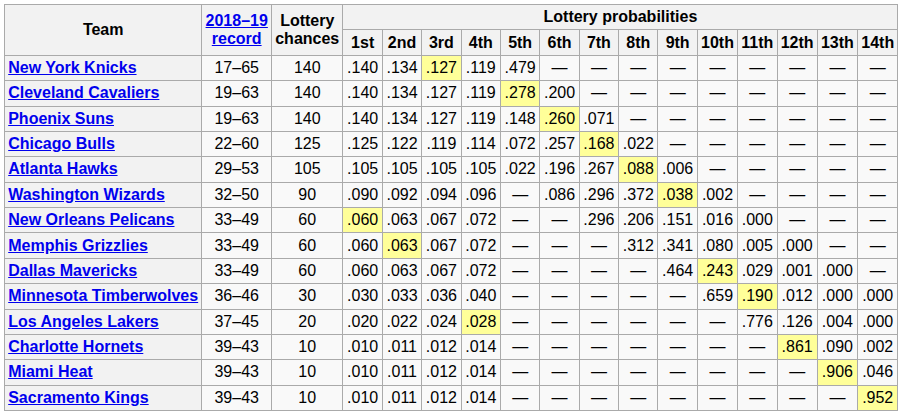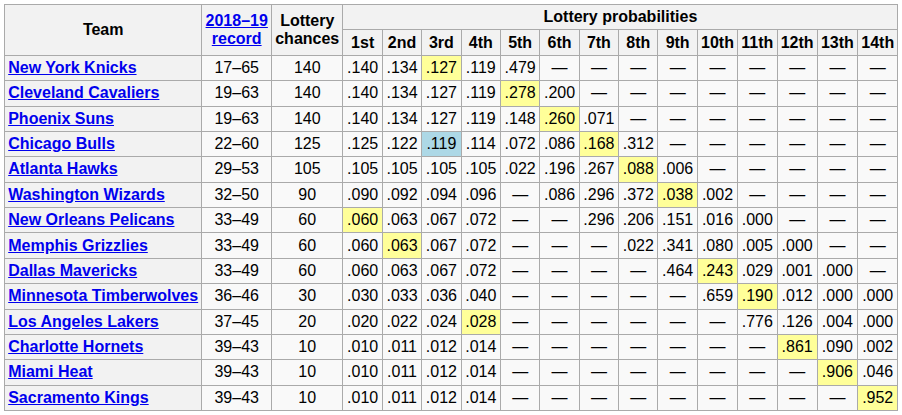 <table class="wikitable plainrowheaders" style="text-align:center">
 <tr>
 <th scope="col" rowspan="2">Team</th>
 <th scope="col" rowspan="2"><a href='#'>2018–19<br>record</a></th>
 <th scope="col" rowspan="2">Lottery<br>chances</th>
 <th scope="col" colspan="14">Lottery probabilities</th>
 </tr>
 <tr>
 <th>1st</th>
 <th>2nd</th>
 <th>3rd</th>
 <th>4th</th>
 <th>5th</th>
 <th>6th</th>
 <th>7th</th>
 <th>8th</th>
 <th>9th</th>
 <th>10th</th>
 <th>11th</th>
 <th>12th</th>
 <th>13th</th>
 <th>14th</th>
 </tr>
 <tr>
 <th scope="row" style="text-align:left;"><a href='#'>New York Knicks</a></th>
 <td>17–65</td>
 <td>140</td>
 <td>.140</td>
 <td>.134</td>
 <td style="background:#ff9; width:2em; text-align:center;">.127</td>
 <td>.119</td>
 <td>.479</td>
 <td>—</td>
 <td>—</td>
 <td>—</td>
 <td>—</td>
 <td>—</td>
 <td>—</td>
 <td>—</td>
 <td>—</td>
 <td>—</td>
 </tr>
 <tr>
 <th scope="row" style="text-align:left;"><a href='#'>Cleveland Cavaliers</a></th>
 <td>19–63</td>
 <td>140</td>
 <td>.140</td>
 <td>.134</td>
 <td>.127</td>
 <td>.119</td>
 <td style="background:#ff9; width:2em; text-align:center;">.278</td>
 <td>.200</td>
 <td>—</td>
 <td>—</td>
 <td>—</td>
 <td>—</td>
 <td>—</td>
 <td>—</td>
 <td>—</td>
 <td>—</td>
 </tr>
 <tr>
 <th scope="row" style="text-align:left;"><a href='#'>Phoenix Suns</a></th>
 <td>19–63</td>
 <td>140</td>
 <td>.140</td>
 <td>.134</td>
 <td>.127</td>
 <td>.119</td>
 <td>.148</td>
 <td style="background:#ff9; width:2em; text-align:center;">.260</td>
 <td>.071</td>
 <td>—</td>
 <td>—</td>
 <td>—</td>
 <td>—</td>
 <td>—</td>
 <td>—</td>
 <td>—</td>
 </tr>
 <tr>
 <th scope="row" style="text-align:left;"><a href='#'>Chicago Bulls</a></th>
 <td>22–60</td>
 <td>125</td>
 <td>.125</td>
 <td>.122</td>
-<td>.119</td>
+<td style="background: lightblue;">.119</td>
 <td>.114</td>
 <td>.072</td>
-<td>.257</td>
+<td>.086</td>
 <td style="background:#ff9; width:2em; text-align:center;">.168</td>
-<td>.022</td>
+<td>.312</td>
 <td>—</td>
 <td>—</td>
 <td>—</td>
 <td>—</td>
 <td>—</td>
 <td>—</td>
 </tr>
 <tr>
 <th scope="row" style="text-align:left;"><a href='#'>Atlanta Hawks</a></th>
 <td>29–53</td>
 <td>105</td>
 <td>.105</td>
 <td>.105</td>
 <td>.105</td>
 <td>.105</td>
 <td>.022</td>
 <td>.196</td>
 <td>.267</td>
 <td style="background:#ff9; width:2em; text-align:center;">.088</td>
 <td>.006</td>
 <td>—</td>
 <td>—</td>
 <td>—</td>
 <td>—</td>
 <td>—</td>
 </tr>
 <tr>
 <th scope="row" style="text-align:left;"><a href='#'>Washington Wizards</a></th>
 <td>32–50</td>
 <td>90</td>
 <td>.090</td>
 <td>.092</td>
 <td>.094</td>
 <td>.096</td>
 <td>—</td>
 <td>.086</td>
 <td>.296</td>
 <td>.372</td>
 <td style="background:#ff9; width:2em; text-align:center;">.038</td>
 <td>.002</td>
 <td>—</td>
 <td>—</td>
 <td>—</td>
 <td>—</td>
 </tr>
 <tr>
 <th scope="row" style="text-align:left;"><a href='#'>New Orleans Pelicans</a></th>
 <td>33–49</td>
 <td>60</td>
 <td style="background:#ff9; width:2em; text-align:center;">.060</td>
 <td>.063</td>
 <td>.067</td>
 <td>.072</td>
 <td>—</td>
 <td>—</td>
 <td>.296</td>
 <td>.206</td>
 <td>.151</td>
 <td>.016</td>
 <td>.000</td>
 <td>—</td>
 <td>—</td>
 <td>—</td>
 </tr>
 <tr>
 <th scope="row" style="text-align:left;"><a href='#'>Memphis Grizzlies</a></th>
 <td>33–49</td>
 <td>60</td>
 <td>.060</td>
 <td style="background:#ff9; width:2em; text-align:center;">.063</td>
 <td>.067</td>
 <td>.072</td>
 <td>—</td>
 <td>—</td>
 <td>—</td>
-<td>.312</td>
+<td>.022</td>
 <td>.341</td>
 <td>.080</td>
 <td>.005</td>
 <td>.000</td>
 <td>—</td>
 <td>—</td>
 </tr>
 <tr>
 <th scope="row" style="text-align:left;"><a href='#'>Dallas Mavericks</a></th>
 <td>33–49</td>
 <td>60</td>
 <td>.060</td>
 <td>.063</td>
 <td>.067</td>
 <td>.072</td>
 <td>—</td>
 <td>—</td>
 <td>—</td>
 <td>—</td>
 <td>.464</td>
 <td style="background:#ff9; width:2em; text-align:center;">.243</td>
 <td>.029</td>
 <td>.001</td>
 <td>.000</td>
 <td>—</td>
 </tr>
 <tr>
 <th scope="row" style="text-align:left;"><a href='#'>Minnesota Timberwolves</a></th>
 <td>36–46</td>
 <td>30</td>
 <td>.030</td>
 <td>.033</td>
 <td>.036</td>
 <td>.040</td>
 <td>—</td>
 <td>—</td>
 <td>—</td>
 <td>—</td>
 <td>—</td>
 <td>.659</td>
 <td style="background:#ff9; width:2em; text-align:center;">.190</td>
 <td>.012</td>
 <td>.000</td>
 <td>.000</td>
 </tr>
 <tr>
 <th scope="row" style="text-align:left;"><a href='#'>Los Angeles Lakers</a></th>
 <td>37–45</td>
 <td>20</td>
 <td>.020</td>
 <td>.022</td>
 <td>.024</td>
 <td style="background:#ff9; width:2em; text-align:center;">.028</td>
 <td>—</td>
 <td>—</td>
 <td>—</td>
 <td>—</td>
 <td>—</td>
 <td>—</td>
 <td>.776</td>
 <td>.126</td>
 <td>.004</td>
 <td>.000</td>
 </tr>
 <tr>
 <th scope="row" style="text-align:left;"><a href='#'>Charlotte Hornets</a></th>
 <td>39–43</td>
 <td>10</td>
 <td>.010</td>
 <td>.011</td>
 <td>.012</td>
 <td>.014</td>
 <td>—</td>
 <td>—</td>
 <td>—</td>
 <td>—</td>
 <td>—</td>
 <td>—</td>
 <td>—</td>
 <td style="background:#ff9; width:2em; text-align:center;">.861</td>
 <td>.090</td>
 <td>.002</td>
 </tr>
 <tr>
 <th scope="row" style="text-align:left;"><a href='#'>Miami Heat</a></th>
 <td>39–43</td>
 <td>10</td>
 <td>.010</td>
 <td>.011</td>
 <td>.012</td>
 <td>.014</td>
 <td>—</td>
 <td>—</td>
 <td>—</td>
 <td>—</td>
 <td>—</td>
 <td>—</td>
 <td>—</td>
 <td>—</td>
 <td style="background:#ff9; width:2em; text-align:center;">.906</td>
 <td>.046</td>
 </tr>
 <tr>
 <th scope="row" style="text-align:left;"><a href='#'>Sacramento Kings</a></th>
 <td>39–43</td>
 <td>10</td>
 <td>.010</td>
 <td>.011</td>
 <td>.012</td>
 <td>.014</td>
 <td>—</td>
 <td>—</td>
 <td>—</td>
 <td>—</td>
 <td>—</td>
 <td>—</td>
 <td>—</td>
 <td>—</td>
 <td>—</td>
 <td style="background:#ff9; width:2em; text-align:center;">.952</td>
 </tr>
 </table>
